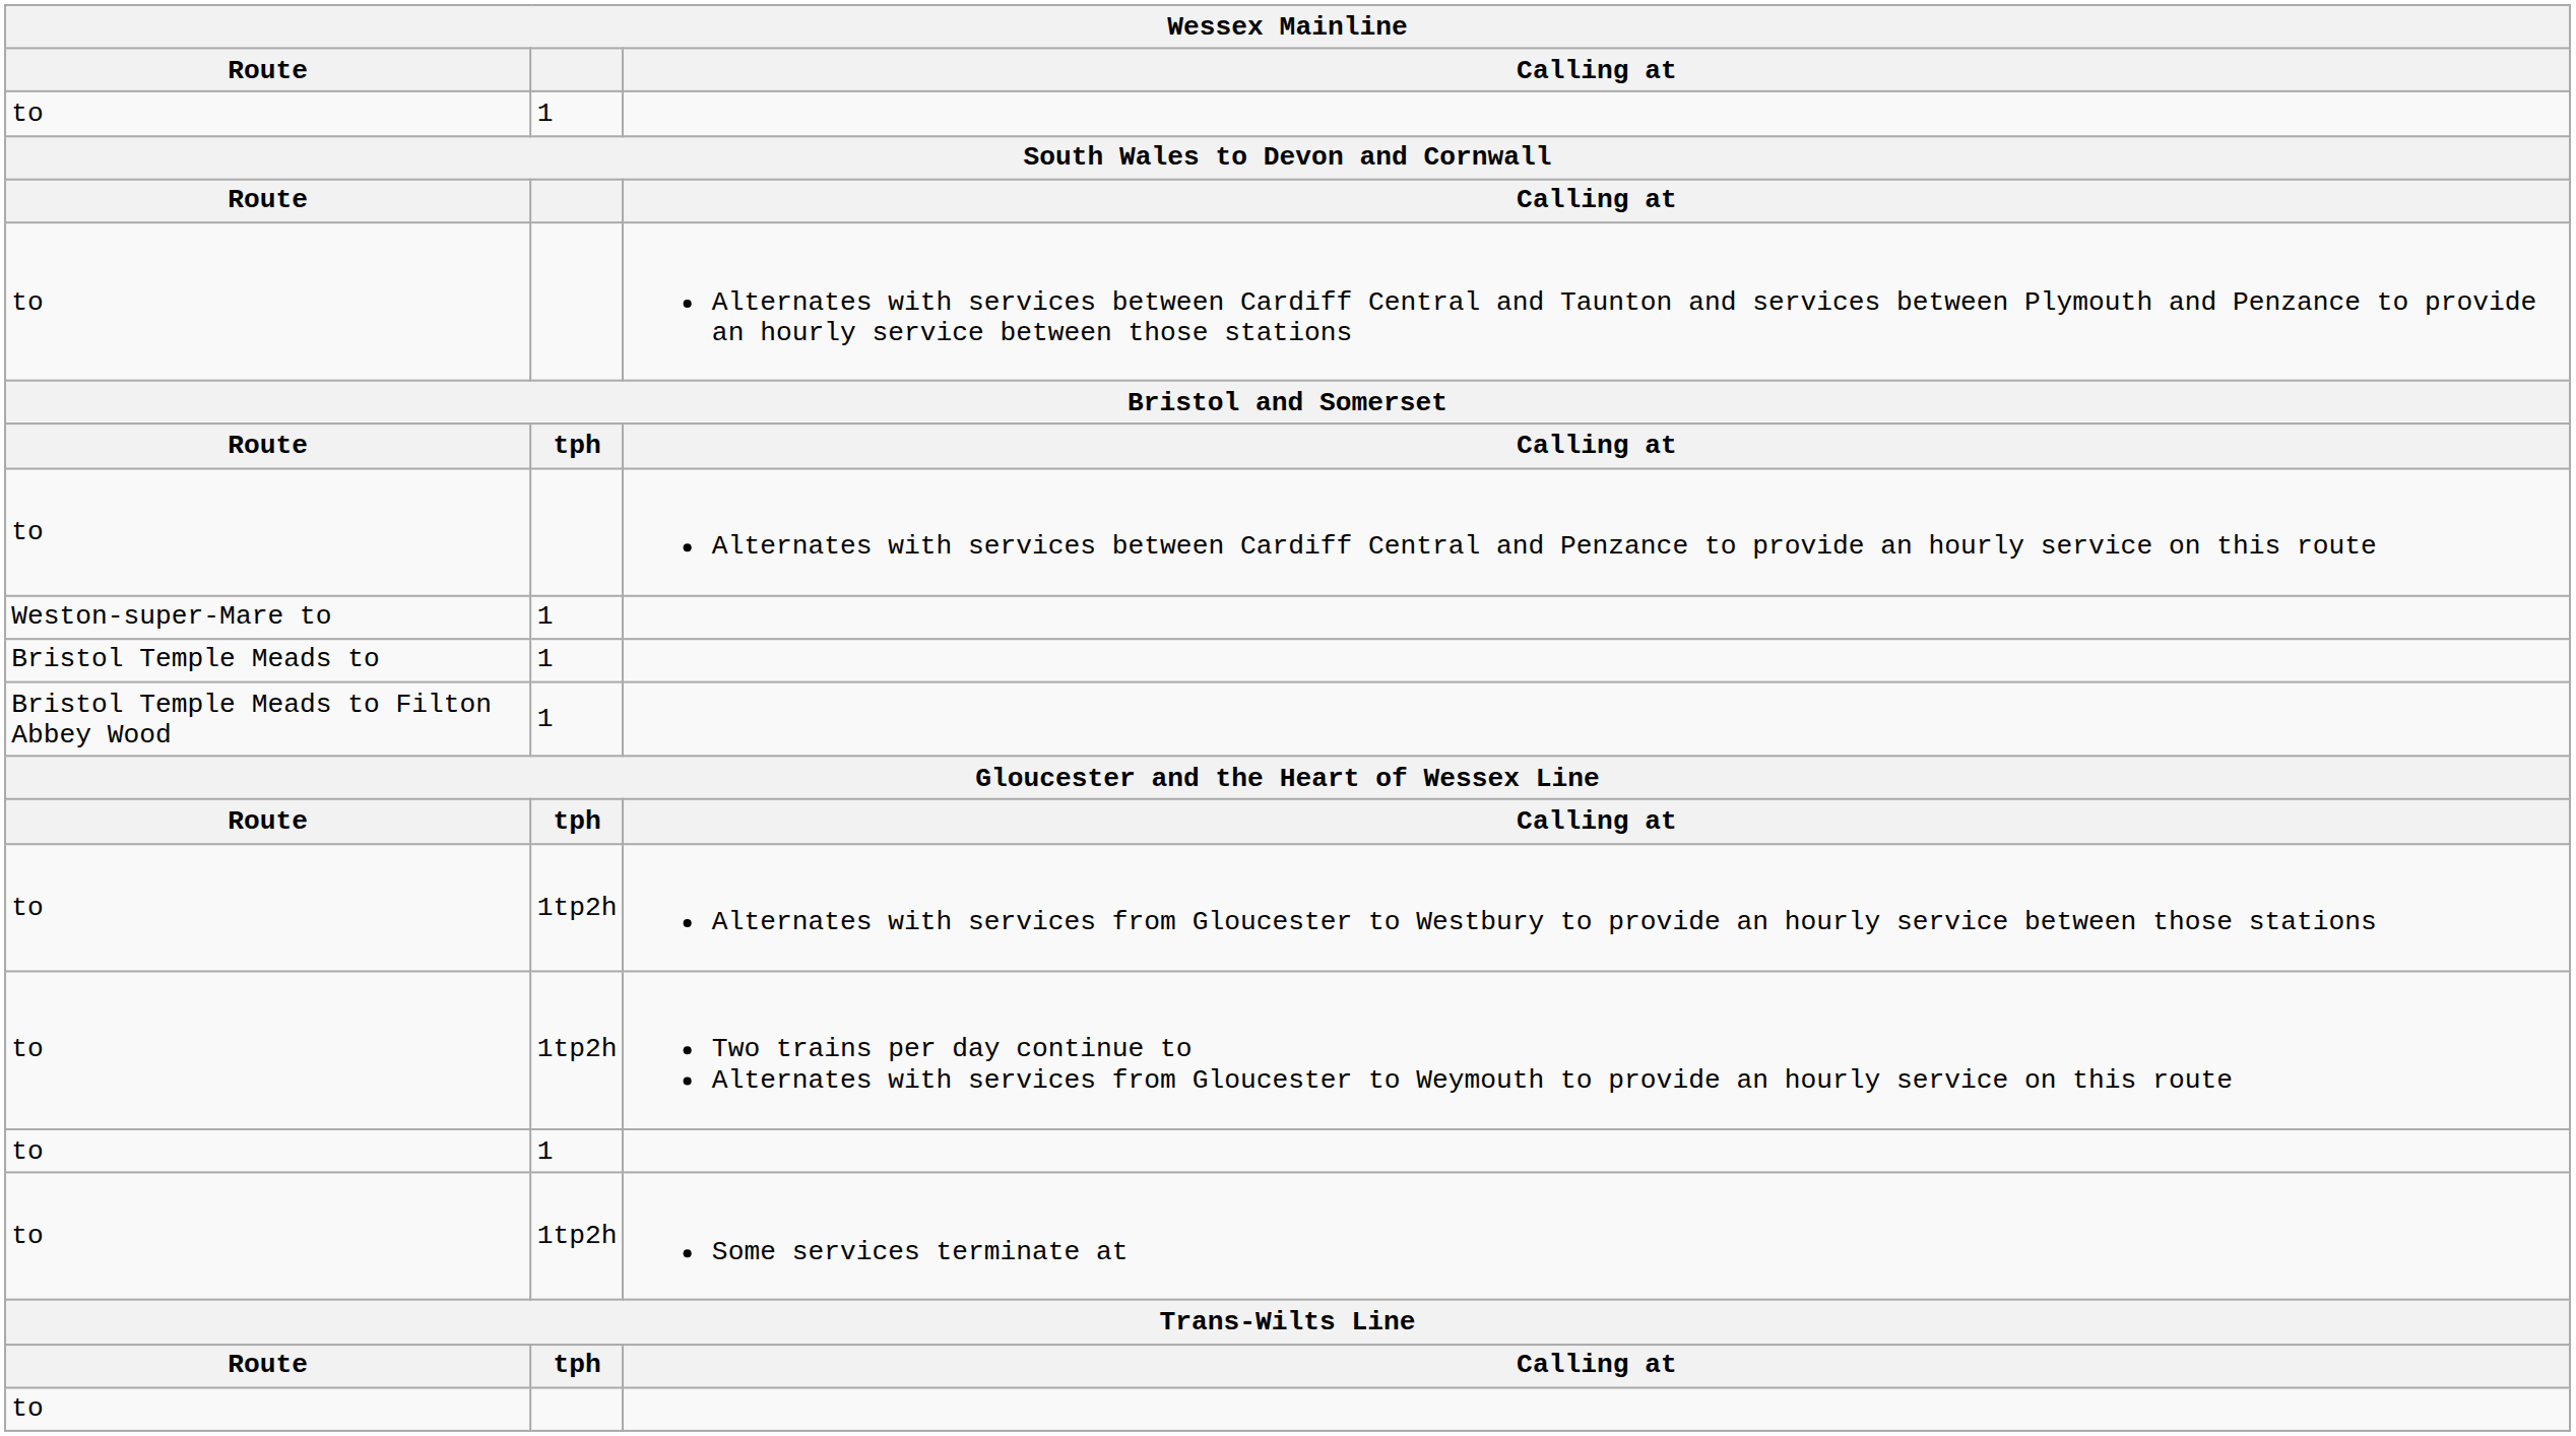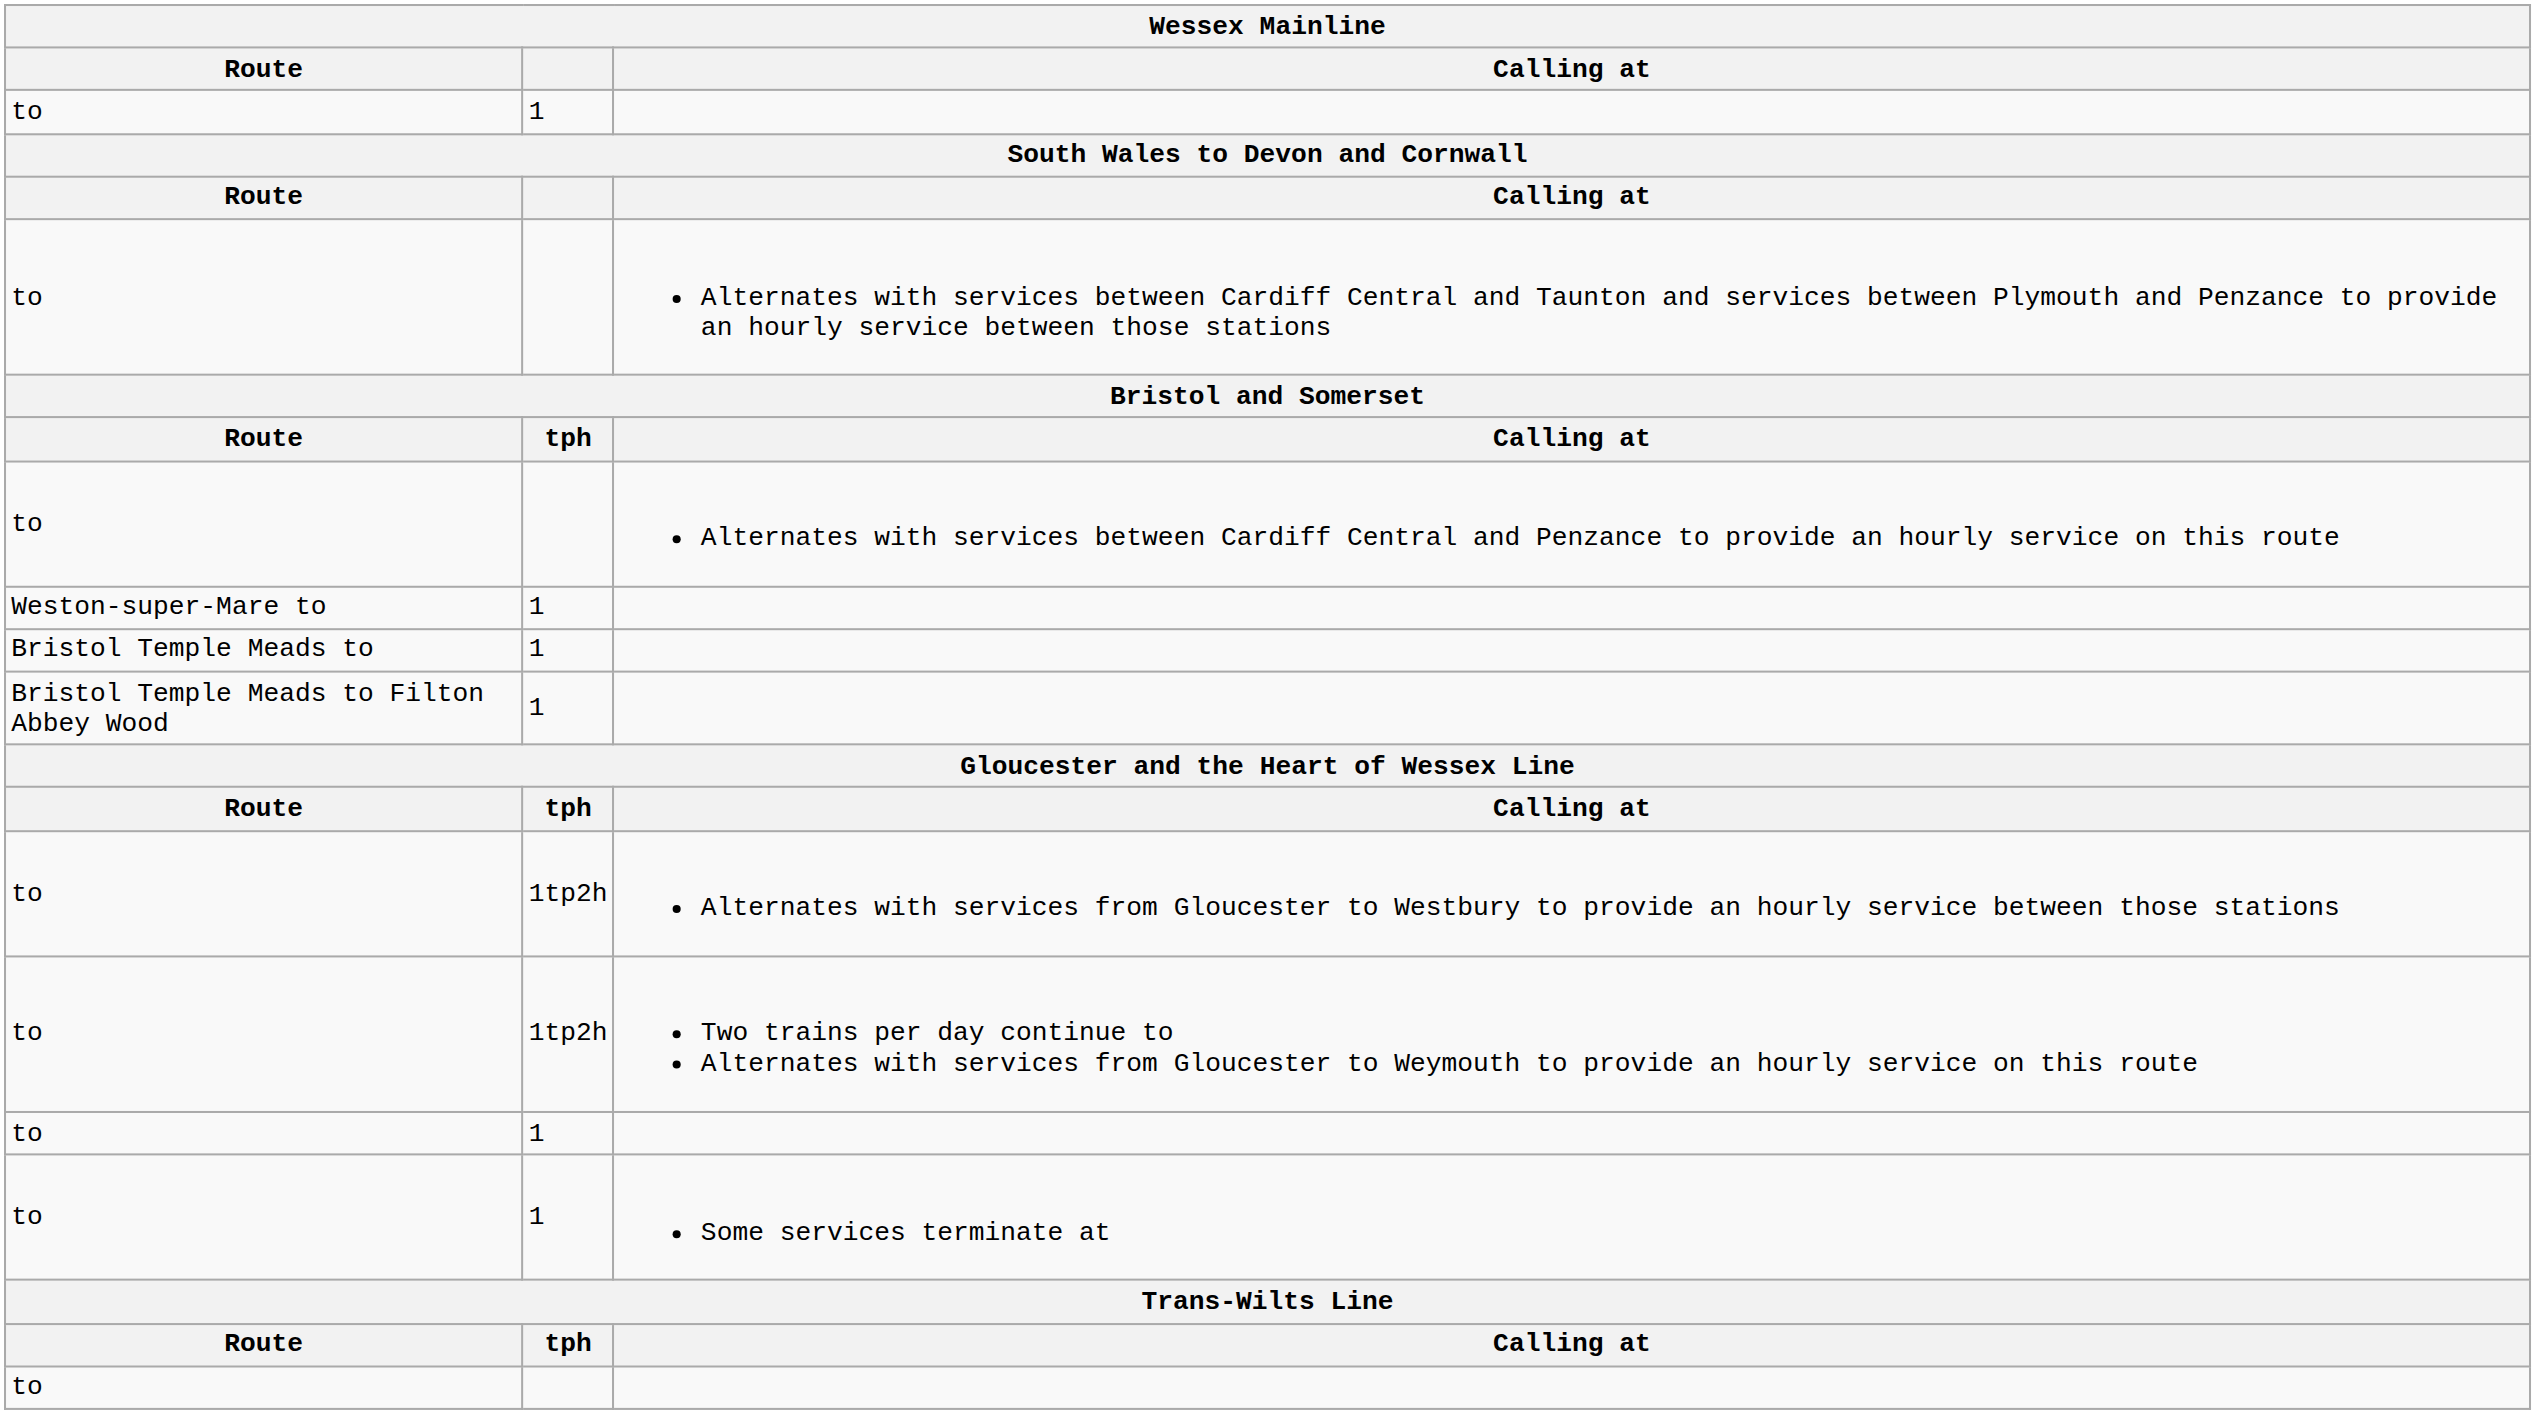 <table class="wikitable">
 <tr>
 <th colspan="3">Wessex Mainline</th>
 </tr>
 <tr>
 <th width="250px">Route</th>
 <th></th>
 <th>Calling at</th>
 </tr>
 <tr>
 <td> to </td>
 <td>1</td>
 <td></td>
 </tr>
 <tr>
 <th colspan="3">South Wales to Devon and Cornwall</th>
 </tr>
 <tr>
 <th>Route</th>
 <th></th>
 <th>Calling at</th>
 </tr>
 <tr>
 <td> to </td>
 <td></td>
 <td><br><ul><li>Alternates with services between Cardiff Central and Taunton and services between Plymouth and Penzance to provide an hourly service between those stations</li></ul></td>
 </tr>
 <tr>
 <th colspan="3">Bristol and Somerset</th>
 </tr>
 <tr>
 <th>Route</th>
 <th>tph</th>
 <th>Calling at</th>
 </tr>
 <tr>
 <td> to </td>
 <td></td>
 <td><br><ul><li>Alternates with services between Cardiff Central and Penzance to provide an hourly service on this route</li></ul></td>
 </tr>
 <tr>
 <td>Weston-super-Mare to </td>
 <td>1</td>
 <td></td>
 </tr>
 <tr>
 <td>Bristol Temple Meads to </td>
 <td>1</td>
 <td></td>
 </tr>
 <tr>
 <td>Bristol Temple Meads to Filton Abbey Wood</td>
 <td>1</td>
 <td></td>
 </tr>
 <tr>
 <th colspan="3">Gloucester and the Heart of Wessex Line</th>
 </tr>
 <tr>
 <th>Route</th>
 <th>tph</th>
 <th>Calling at</th>
 </tr>
 <tr>
 <td> to </td>
 <td>1tp2h</td>
 <td><br><ul><li>Alternates with services from Gloucester to Westbury to provide an hourly service between those stations</li></ul></td>
 </tr>
 <tr>
 <td> to </td>
 <td>1tp2h</td>
 <td><br><ul><li>Two trains per day continue to </li><li>Alternates with services from Gloucester to Weymouth to provide an hourly service on this route</li></ul></td>
 </tr>
 <tr>
 <td> to </td>
 <td>1</td>
 <td></td>
 </tr>
 <tr>
 <td> to </td>
-<td>1tp2h</td>
+<td>1</td>
 <td><br><ul><li>Some services terminate at </li></ul></td>
 </tr>
 <tr>
 <th colspan="3">Trans-Wilts Line</th>
 </tr>
 <tr>
 <th>Route</th>
 <th>tph</th>
 <th>Calling at</th>
 </tr>
 <tr>
 <td> to </td>
 <td></td>
 <td></td>
 </tr>
 </table>
